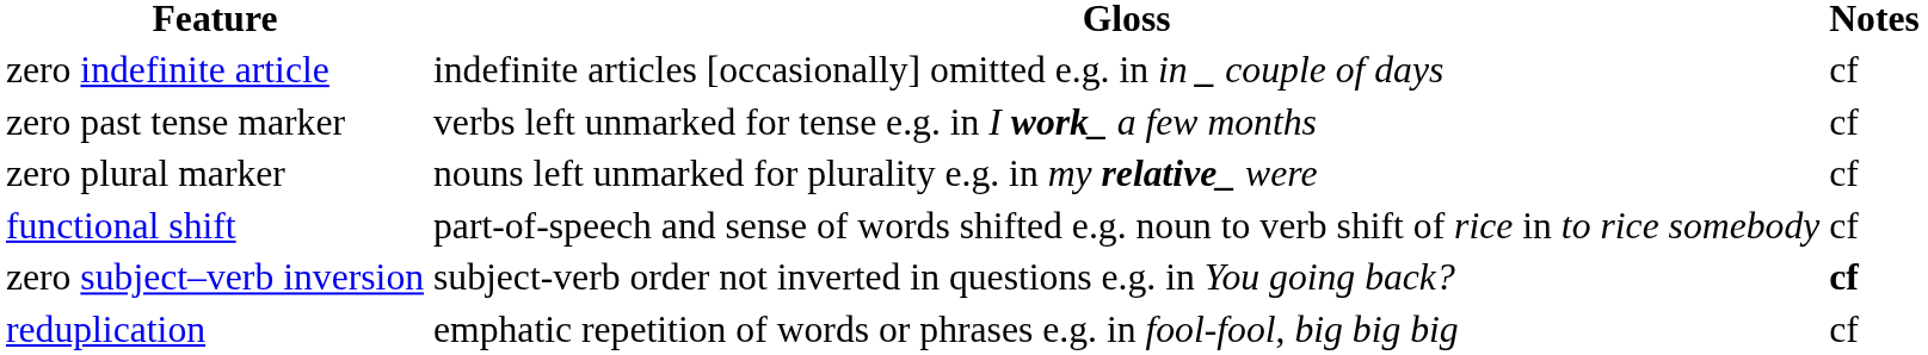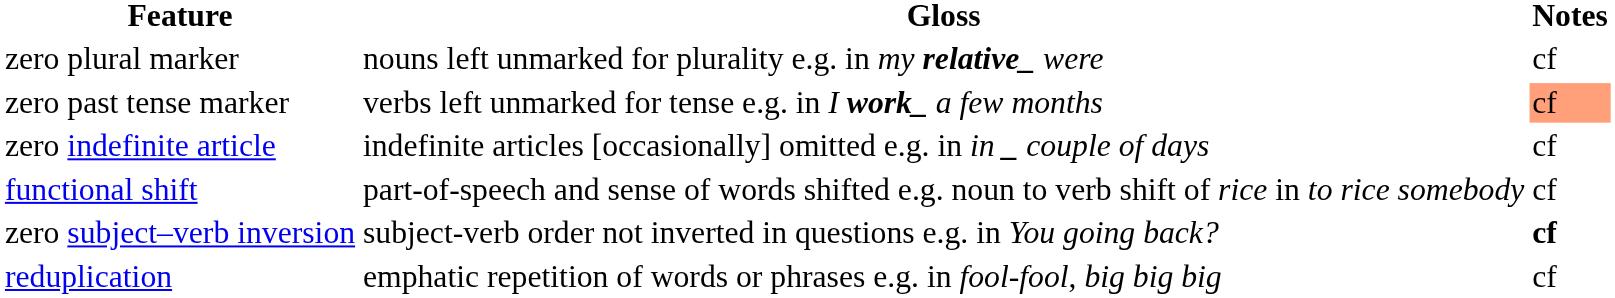 <table class="sortable">
 <tr>
 <th>Feature</th>
 <th>Gloss</th>
 <th>Notes</th>
 </tr>
 <tr>
-<td>zero <a href='#'>indefinite article</a></td>
-<td>indefinite articles [occasionally] omitted e.g. in <em>in <strong>_</strong> couple of days</em></td>
+<td>zero plural marker</td>
+<td>nouns left unmarked for plurality e.g. in <em>my <strong>relative_</strong> were</em></td>
 <td>cf</td>
 </tr>
 <tr>
 <td>zero past tense marker</td>
 <td>verbs left unmarked for tense e.g. in <em>I <strong>work_</strong> a few months</em></td>
-<td>cf</td>
+<td style="background: lightsalmon;">cf</td>
 </tr>
 <tr>
-<td>zero plural marker</td>
-<td>nouns left unmarked for plurality e.g. in <em>my <strong>relative_</strong> were</em></td>
+<td>zero <a href='#'>indefinite article</a></td>
+<td>indefinite articles [occasionally] omitted e.g. in <em>in <strong>_</strong> couple of days</em></td>
 <td>cf</td>
 </tr>
 <tr>
 <td><a href='#'>functional shift</a></td>
 <td>part-of-speech and sense of words shifted e.g. noun to verb shift of <em>rice</em> in <em>to rice somebody</em></td>
 <td>cf</td>
 </tr>
 <tr>
 <td>zero <a href='#'>subject–verb inversion</a></td>
 <td>subject-verb order not inverted in questions e.g. in <em>You going back?</em></td>
 <td><strong>cf</strong></td>
 </tr>
 <tr>
 <td><a href='#'>reduplication</a></td>
 <td>emphatic repetition of words or phrases e.g. in <em>fool-fool</em>, <em>big big big</em></td>
 <td>cf</td>
 </tr>
 </table>
